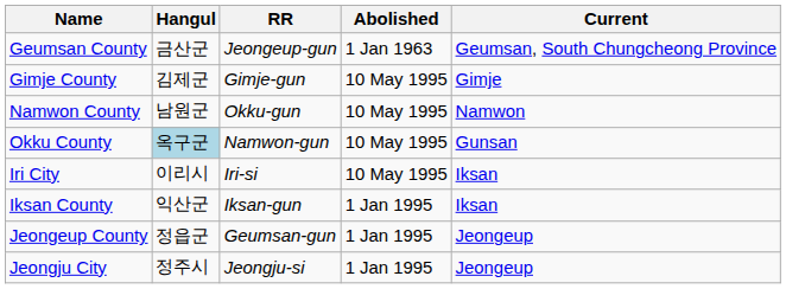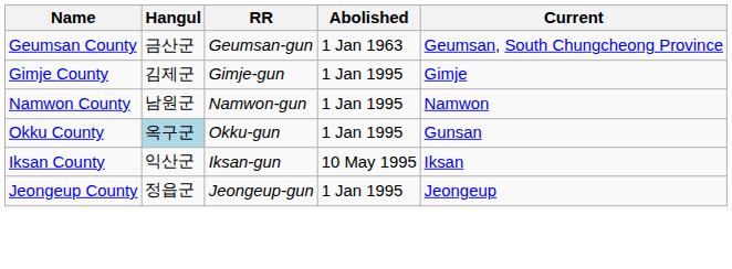 <table class=wikitable>
 <tr>
 <th>Name</th>
 <th>Hangul</th>
 <th>RR</th>
 <th>Abolished</th>
 <th>Current</th>
 </tr>
 <tr>
 <td><a href='#'>Geumsan County</a></td>
 <td>금산군</td>
-<td><em>Jeongeup-gun</em></td>
+<td><em>Geumsan-gun</em></td>
 <td>1 Jan 1963</td>
 <td><a href='#'>Geumsan</a>, <a href='#'>South Chungcheong Province</a></td>
 </tr>
 <tr>
 <td><a href='#'>Gimje County</a></td>
 <td>김제군</td>
 <td><em>Gimje-gun</em></td>
-<td>10 May 1995</td>
+<td>1 Jan 1995</td>
 <td><a href='#'>Gimje</a></td>
 </tr>
 <tr>
 <td><a href='#'>Namwon County</a></td>
 <td>남원군</td>
-<td><em>Okku-gun</em></td>
-<td>10 May 1995</td>
+<td><em>Namwon-gun</em></td>
+<td>1 Jan 1995</td>
 <td><a href='#'>Namwon</a></td>
 </tr>
 <tr>
 <td><a href='#'>Okku County</a></td>
 <td style="background: lightblue;">옥구군</td>
-<td><em>Namwon-gun</em></td>
-<td>10 May 1995</td>
+<td><em>Okku-gun</em></td>
+<td>1 Jan 1995</td>
 <td><a href='#'>Gunsan</a></td>
-</tr>
-<tr>
-<td><a href='#'>Iri City</a></td>
-<td>이리시</td>
-<td><em>Iri-si</em></td>
-<td>10 May 1995</td>
-<td><a href='#'>Iksan</a></td>
 </tr>
 <tr>
 <td><a href='#'>Iksan County</a></td>
 <td>익산군</td>
 <td><em>Iksan-gun</em></td>
-<td>1 Jan 1995</td>
+<td>10 May 1995</td>
 <td><a href='#'>Iksan</a></td>
 </tr>
 <tr>
 <td><a href='#'>Jeongeup County</a></td>
 <td>정읍군</td>
-<td><em>Geumsan-gun</em></td>
-<td>1 Jan 1995</td>
-<td><a href='#'>Jeongeup</a></td>
-</tr>
-<tr>
-<td><a href='#'>Jeongju City</a></td>
-<td>정주시</td>
-<td><em>Jeongju-si</em></td>
+<td><em>Jeongeup-gun</em></td>
 <td>1 Jan 1995</td>
 <td><a href='#'>Jeongeup</a></td>
 </tr>
 </table>
